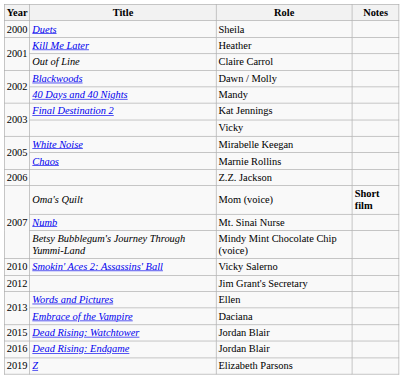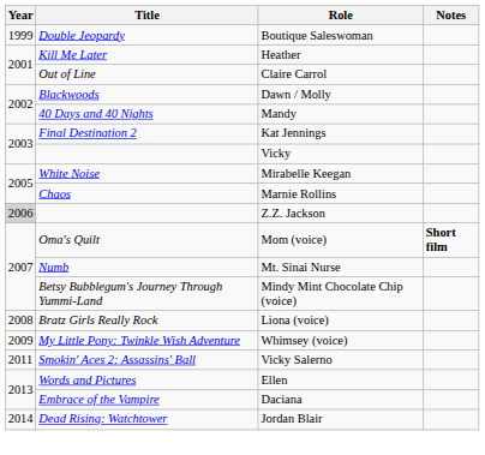 <table class="wikitable sortable">
 <tr>
 <th>Year</th>
 <th>Title</th>
 <th>Role</th>
 <th class="unsortable">Notes</th>
 </tr>
 <tr>
-<td>2000</td>
-<td><em><a href='#'>Duets</a></em></td>
-<td>Sheila</td>
+<td>1999</td>
+<td><em><a href='#'>Double Jeopardy</a></em></td>
+<td>Boutique Saleswoman</td>
 <td></td>
 </tr>
 <tr>
 <td rowspan="2">2001</td>
 <td><em><a href='#'>Kill Me Later</a></em></td>
 <td>Heather</td>
 <td></td>
 </tr>
 <tr>
 <td><em>Out of Line</em></td>
 <td>Claire Carrol</td>
 <td></td>
 </tr>
 <tr>
 <td rowspan="2">2002</td>
 <td><em><a href='#'>Blackwoods</a></em></td>
 <td>Dawn / Molly</td>
 <td></td>
 </tr>
 <tr>
 <td><em><a href='#'>40 Days and 40 Nights</a></em></td>
 <td>Mandy</td>
 <td></td>
 </tr>
 <tr>
 <td rowspan="2">2003</td>
 <td><em><a href='#'>Final Destination 2</a></em></td>
 <td>Kat Jennings</td>
 <td></td>
 </tr>
 <tr>
 <td><em></em></td>
 <td>Vicky</td>
 <td></td>
 </tr>
 <tr>
 <td rowspan="2">2005</td>
 <td><em><a href='#'>White Noise</a></em></td>
 <td>Mirabelle Keegan</td>
 <td></td>
 </tr>
 <tr>
 <td><em><a href='#'>Chaos</a></em></td>
 <td>Marnie Rollins</td>
 <td></td>
 </tr>
 <tr>
-<td>2006</td>
+<td style="background: lightgrey;">2006</td>
 <td><em></em></td>
 <td>Z.Z. Jackson</td>
 <td></td>
 </tr>
 <tr>
 <td rowspan="3">2007</td>
 <td><em>Oma's Quilt</em></td>
 <td>Mom (voice)</td>
 <td><strong>Short film</strong></td>
 </tr>
 <tr>
 <td><em><a href='#'>Numb</a></em></td>
 <td>Mt. Sinai Nurse</td>
 <td></td>
 </tr>
 <tr>
 <td><em>Betsy Bubblegum's Journey Through Yummi-Land</em></td>
 <td>Mindy Mint Chocolate Chip (voice)</td>
 <td></td>
 </tr>
 <tr>
-<td>2010</td>
-<td><em><a href='#'>Smokin' Aces 2: Assassins' Ball</a></em></td>
-<td>Vicky Salerno</td>
+<td>2008</td>
+<td><em>Bratz Girls Really Rock</em></td>
+<td>Liona (voice)</td>
 <td></td>
 </tr>
 <tr>
-<td>2012</td>
-<td><em></em></td>
-<td>Jim Grant's Secretary</td>
+<td>2009</td>
+<td><em><a href='#'>My Little Pony: Twinkle Wish Adventure</a></em></td>
+<td>Whimsey (voice)</td>
+<td></td>
+</tr>
+<tr>
+<td>2011</td>
+<td><em><a href='#'>Smokin' Aces 2: Assassins' Ball</a></em></td>
+<td>Vicky Salerno</td>
 <td></td>
 </tr>
 <tr>
 <td rowspan="2">2013</td>
 <td><em><a href='#'>Words and Pictures</a></em></td>
 <td>Ellen</td>
 <td></td>
 </tr>
 <tr>
 <td><em><a href='#'>Embrace of the Vampire</a></em></td>
 <td>Daciana</td>
 <td></td>
 </tr>
 <tr>
-<td>2015</td>
+<td>2014</td>
 <td><em><a href='#'>Dead Rising: Watchtower</a></em></td>
 <td>Jordan Blair</td>
 <td></td>
 </tr>
-<tr>
-<td>2016</td>
-<td><em><a href='#'>Dead Rising: Endgame</a></em></td>
-<td>Jordan Blair</td>
-<td></td>
-</tr>
-<tr>
-<td>2019</td>
-<td><em><a href='#'>Z</a></em></td>
-<td>Elizabeth Parsons</td>
-<td></td>
-</tr>
 </table>
